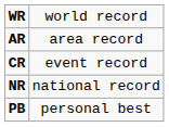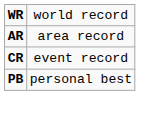 <table class="wikitable" style="text-align:center;">
 <tr>
 <td><strong>WR</strong></td>
 <td>world record</td>
 </tr>
 <tr>
 <td><strong>AR</strong></td>
 <td>area record</td>
 </tr>
 <tr>
 <td><strong>CR</strong></td>
 <td>event record</td>
 </tr>
 <tr>
-<td><strong>NR</strong></td>
-<td>national record</td>
-</tr>
-<tr>
 <td><strong>PB</strong></td>
 <td>personal best</td>
 </tr>
 </table>
